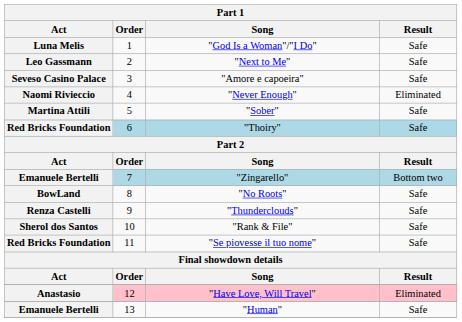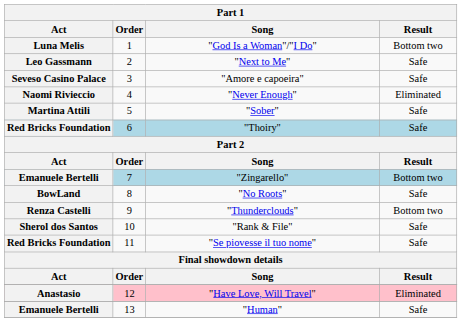 <table class="wikitable plainrowheaders" style="text-align:center;">
 <tr>
 <th colspan="4">Part 1</th>
 </tr>
 <tr>
 <th scope="col" style="width:10em;">Act</th>
 <th scope="col">Order</th>
 <th scope="col" style="width:22em;">Song</th>
 <th scope="col" style="width:7em;">Result</th>
 </tr>
 <tr>
 <th scope="row">Luna Melis</th>
 <td>1</td>
 <td>"<a href='#'>God Is a Woman</a>"/"<a href='#'>I Do</a>"</td>
-<td>Safe</td>
+<td>Bottom two</td>
 </tr>
 <tr>
 <th scope="row">Leo Gassmann</th>
 <td>2</td>
 <td>"<a href='#'>Next to Me</a>"</td>
 <td>Safe</td>
 </tr>
 <tr>
 <th scope="row">Seveso Casino Palace</th>
 <td>3</td>
 <td>"Amore e capoeira"</td>
 <td>Safe</td>
 </tr>
 <tr>
 <th scope="row">Naomi Rivieccio</th>
 <td>4</td>
 <td>"<a href='#'>Never Enough</a>"</td>
 <td>Eliminated</td>
 </tr>
 <tr>
 <th scope="row">Martina Attili</th>
 <td>5</td>
 <td>"<a href='#'>Sober</a>"</td>
 <td>Safe</td>
 </tr>
 <tr bgcolor="lightblue">
 <th scope="row">Red Bricks Foundation</th>
 <td>6</td>
 <td>"Thoiry"</td>
 <td>Safe</td>
 </tr>
 <tr>
 <th colspan="4">Part 2</th>
 </tr>
 <tr>
 <th scope="col" style="width:10em;">Act</th>
 <th scope="col">Order</th>
 <th scope="col" style="width:20em;">Song</th>
 <th scope="col" style="width:7em;">Result</th>
 </tr>
 <tr bgcolor="lightblue">
 <th scope="row">Emanuele Bertelli</th>
 <td>7</td>
 <td>"Zingarello"</td>
 <td>Bottom two</td>
 </tr>
 <tr>
 <th scope="row">BowLand</th>
 <td>8</td>
 <td>"<a href='#'>No Roots</a>"</td>
 <td>Safe</td>
 </tr>
 <tr>
 <th scope="row">Renza Castelli</th>
 <td>9</td>
 <td>"<a href='#'>Thunderclouds</a>"</td>
-<td>Safe</td>
+<td>Bottom two</td>
 </tr>
 <tr>
 <th scope="row">Sherol dos Santos</th>
 <td>10</td>
 <td>"Rank & File"</td>
 <td>Safe</td>
 </tr>
 <tr>
 <th scope="row">Red Bricks Foundation</th>
 <td>11</td>
 <td>"<a href='#'>Se piovesse il tuo nome</a>"</td>
 <td>Safe</td>
 </tr>
 <tr>
 <th colspan="4">Final showdown details</th>
 </tr>
 <tr>
 <th scope="col" style="width:10em;">Act</th>
 <th scope="col">Order</th>
 <th scope="col" style="width:20em;">Song</th>
 <th scope="col" style="width:7em;">Result</th>
 </tr>
 <tr>
 </tr>
 <tr bgcolor="pink">
 <th scope="row">Anastasio</th>
 <td>12</td>
 <td>"<a href='#'>Have Love, Will Travel</a>"</td>
 <td>Eliminated</td>
 </tr>
 <tr>
 </tr>
 <tr>
 <th scope="row">Emanuele Bertelli</th>
 <td>13</td>
 <td>"<a href='#'>Human</a>"</td>
 <td>Safe</td>
 </tr>
 <tr>
 </tr>
 </table>
